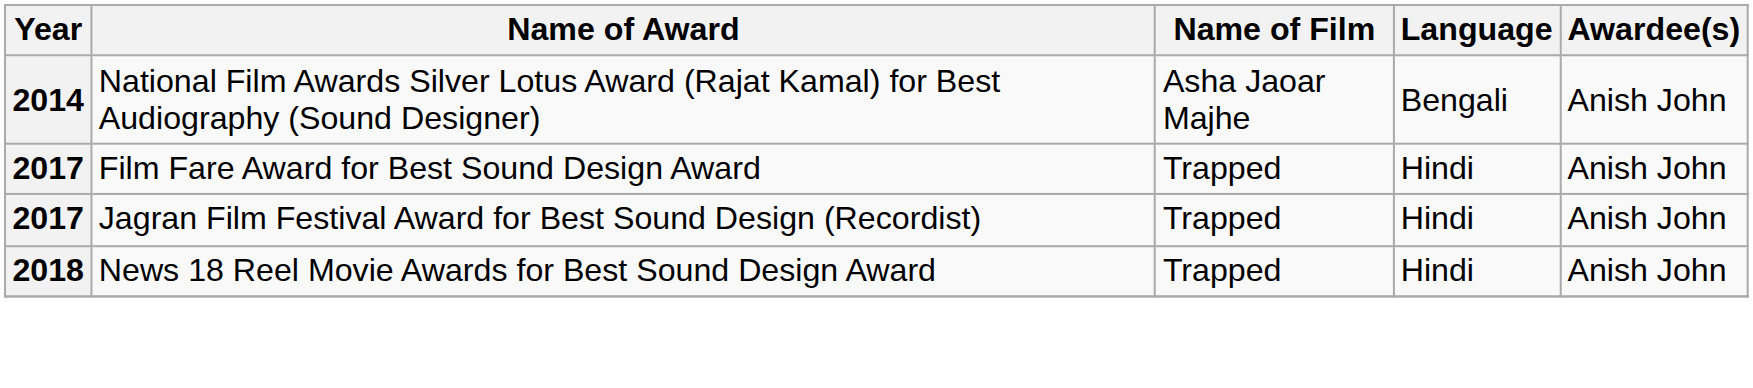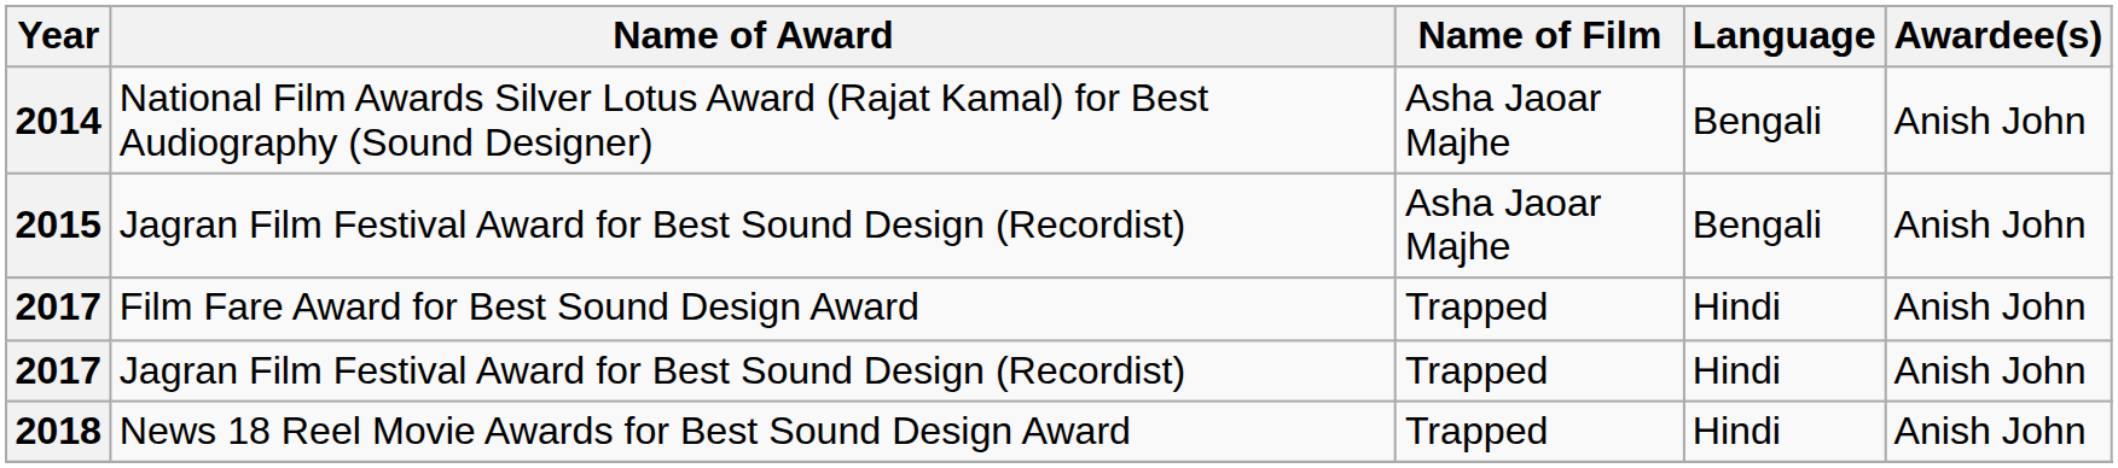 <table class="wikitable">
 <tr>
 <th scope="col">Year</th>
 <th scope="col">Name of Award</th>
 <th scope="col">Name of Film</th>
 <th scope="col">Language</th>
 <th scope="col">Awardee(s)</th>
 </tr>
 <tr>
 <th scope="row">2014</th>
 <td>National Film Awards Silver Lotus Award (Rajat Kamal) for Best Audiography (Sound Designer)</td>
+<td>Asha Jaoar Majhe</td>
+<td>Bengali</td>
+<td>Anish John</td>
+</tr>
+<tr>
+<th scope="row">2015</th>
+<td>Jagran Film Festival Award for Best Sound Design (Recordist)</td>
 <td>Asha Jaoar Majhe</td>
 <td>Bengali</td>
 <td>Anish John</td>
 </tr>
 <tr>
 <th scope="row">2017</th>
 <td>Film Fare Award for Best Sound Design Award</td>
 <td>Trapped</td>
 <td>Hindi</td>
 <td>Anish John</td>
 </tr>
 <tr>
 <th scope="row">2017</th>
 <td>Jagran Film Festival Award for Best Sound Design (Recordist)</td>
 <td>Trapped</td>
 <td>Hindi</td>
 <td>Anish John</td>
 </tr>
 <tr>
 <th scope="row">2018</th>
 <td>News 18 Reel Movie Awards for Best Sound Design Award</td>
 <td>Trapped</td>
 <td>Hindi</td>
 <td>Anish John</td>
 </tr>
 <tr>
 </tr>
 </table>
